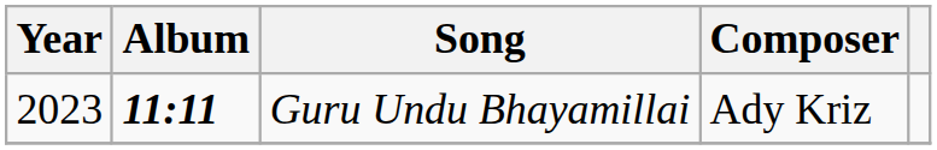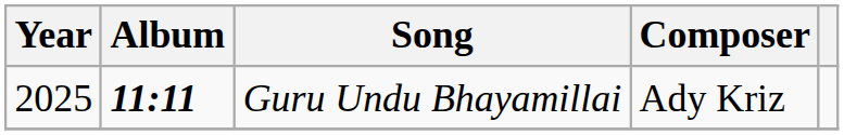 <table class="wikitable sortable">
 <tr>
 <th scope="col">Year</th>
 <th scope="col">Album</th>
 <th scope="col">Song</th>
 <th scope="col">Composer</th>
 <th scope="col" class="unsortable"></th>
 </tr>
 <tr>
-<td>2023</td>
+<td>2025</td>
 <td><strong><em>11:11</em></strong></td>
 <td><em>Guru Undu Bhayamillai</em></td>
 <td>Ady Kriz</td>
 <td></td>
 </tr>
 <tr>
 </tr>
 </table>
